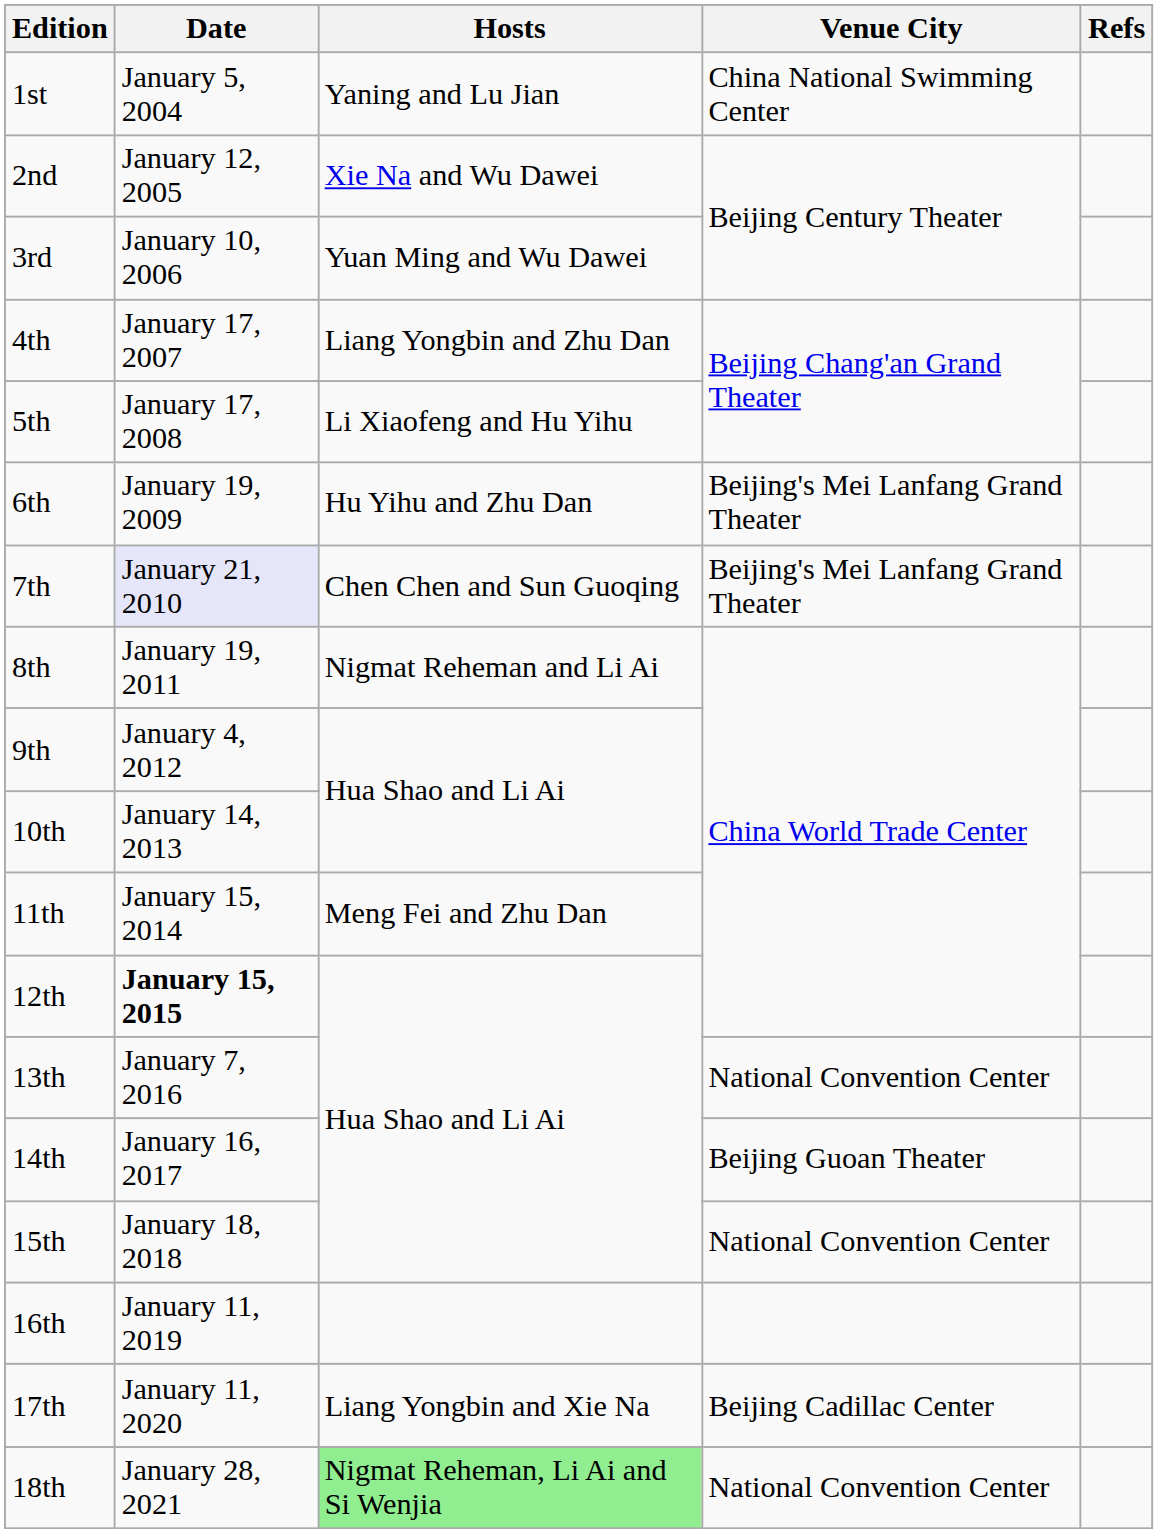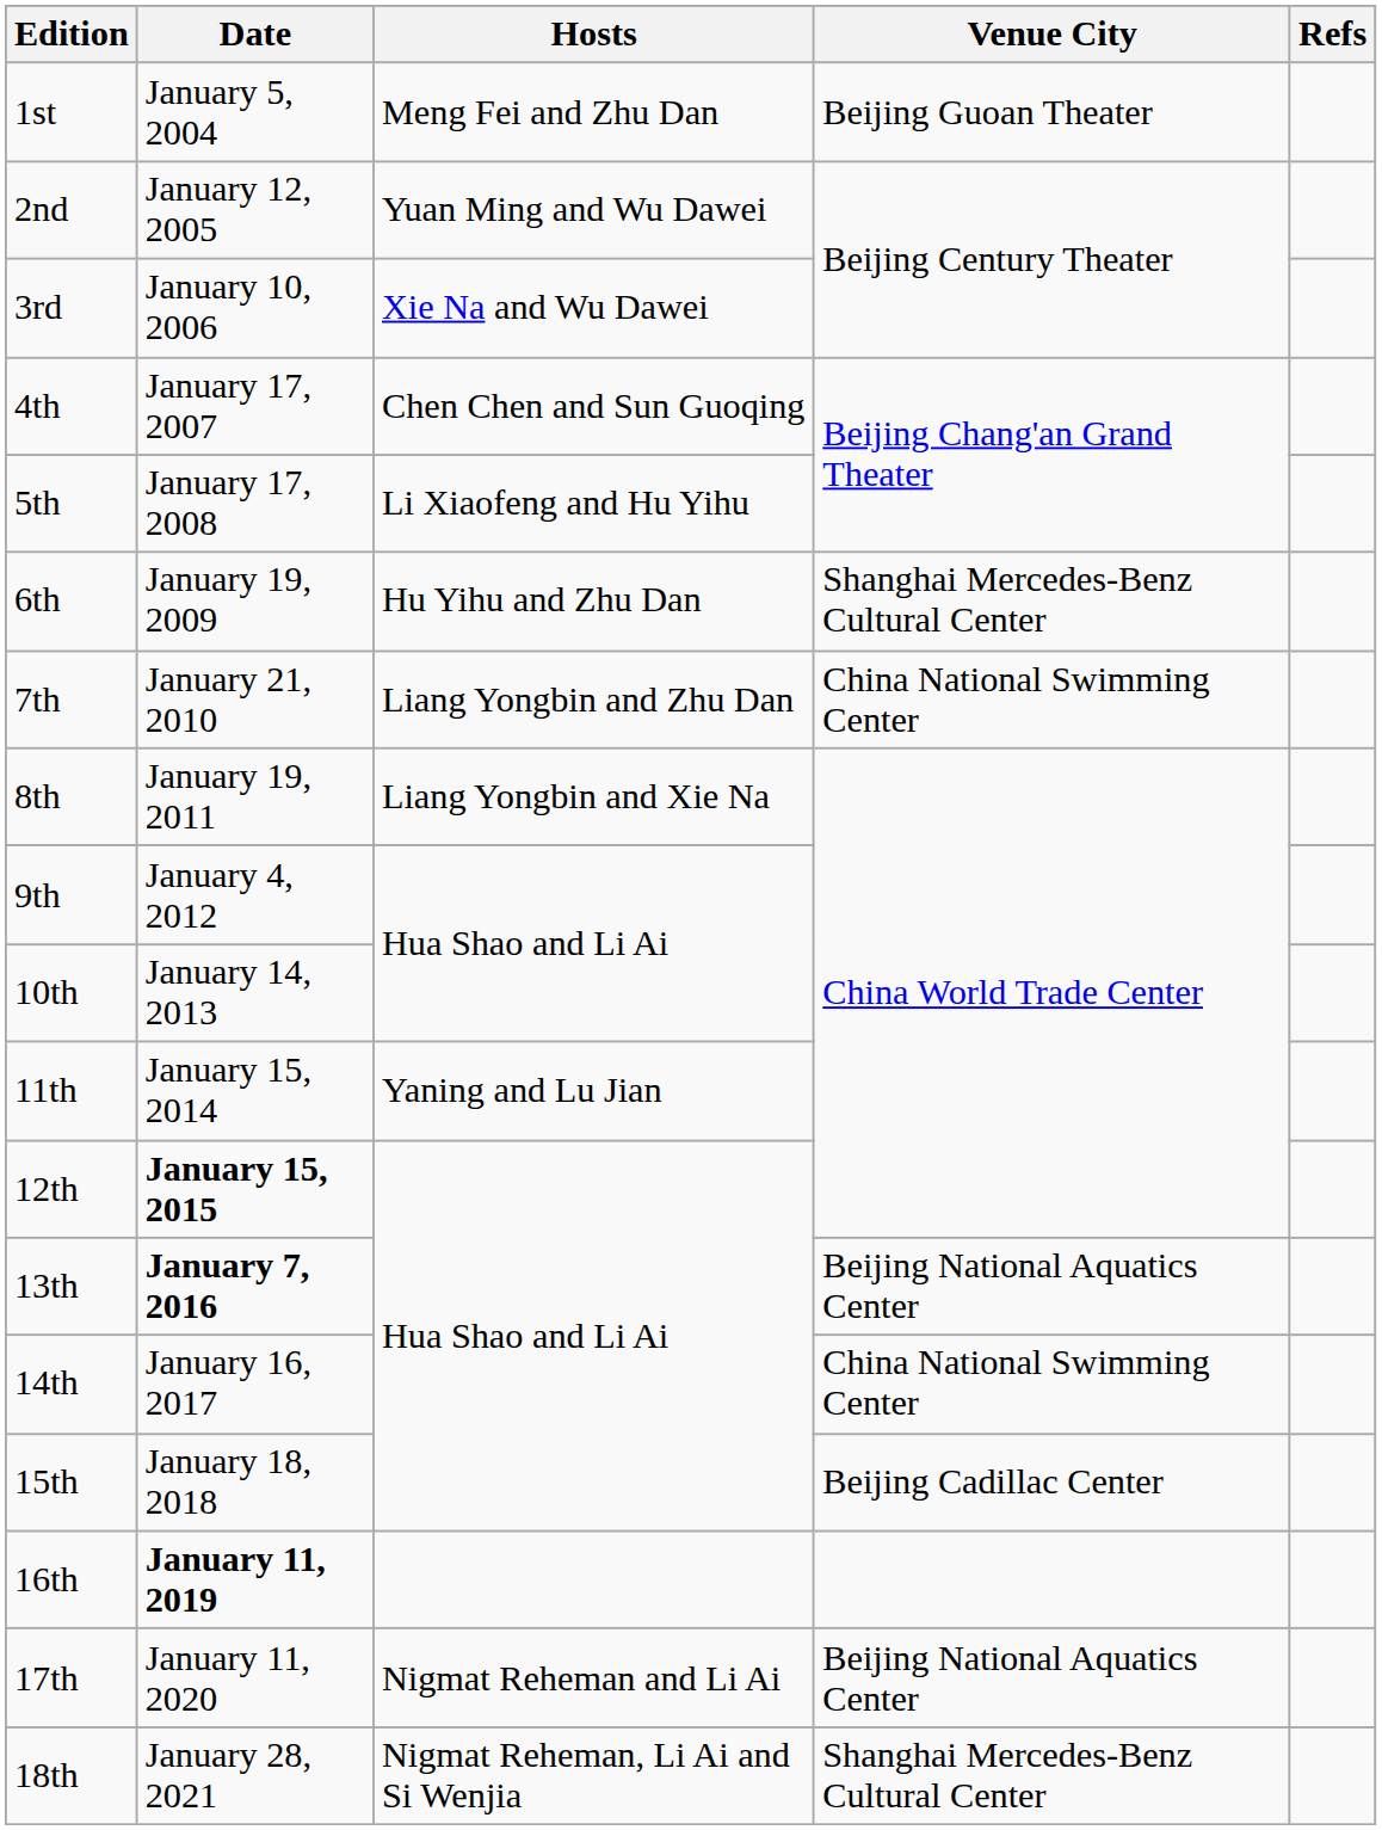 <table class="wikitable sortable">
 <tr>
 <th>Edition</th>
 <th>Date</th>
 <th>Hosts</th>
 <th>Venue City</th>
 <th>Refs</th>
 </tr>
 <tr>
 <td>1st</td>
 <td>January 5, 2004</td>
-<td>Yaning and Lu Jian</td>
-<td>China National Swimming Center</td>
+<td>Meng Fei and Zhu Dan</td>
+<td>Beijing Guoan Theater</td>
 <td></td>
 </tr>
 <tr>
 <td>2nd</td>
 <td>January 12, 2005</td>
-<td><a href='#'>Xie Na</a> and Wu Dawei</td>
+<td>Yuan Ming and Wu Dawei</td>
 <td rowspan="2">Beijing Century Theater</td>
 <td></td>
 </tr>
 <tr>
 <td>3rd</td>
 <td>January 10, 2006</td>
-<td>Yuan Ming and Wu Dawei</td>
+<td><a href='#'>Xie Na</a> and Wu Dawei</td>
 <td></td>
 </tr>
 <tr>
 <td>4th</td>
 <td>January 17, 2007</td>
-<td>Liang Yongbin and Zhu Dan</td>
+<td>Chen Chen and Sun Guoqing</td>
 <td rowspan="2"><a href='#'>Beijing Chang'an Grand Theater</a></td>
 <td></td>
 </tr>
 <tr>
 <td>5th</td>
 <td>January 17, 2008</td>
 <td>Li Xiaofeng and Hu Yihu</td>
 <td></td>
 </tr>
 <tr>
 <td>6th</td>
 <td>January 19, 2009</td>
 <td>Hu Yihu and Zhu Dan</td>
-<td>Beijing's Mei Lanfang Grand Theater</td>
+<td>Shanghai Mercedes-Benz Cultural Center</td>
 <td></td>
 </tr>
 <tr>
 <td>7th</td>
-<td style="background: lavender;">January 21, 2010</td>
-<td>Chen Chen and Sun Guoqing</td>
-<td>Beijing's Mei Lanfang Grand Theater</td>
+<td>January 21, 2010</td>
+<td>Liang Yongbin and Zhu Dan</td>
+<td>China National Swimming Center</td>
 <td></td>
 </tr>
 <tr>
 <td>8th</td>
 <td>January 19, 2011</td>
-<td>Nigmat Reheman and Li Ai</td>
+<td>Liang Yongbin and Xie Na</td>
 <td rowspan="5"><a href='#'>China World Trade Center</a></td>
 <td></td>
 </tr>
 <tr>
 <td>9th</td>
 <td>January 4, 2012</td>
 <td rowspan="2">Hua Shao and Li Ai</td>
 <td></td>
 </tr>
 <tr>
 <td>10th</td>
 <td>January 14, 2013</td>
 <td></td>
 </tr>
 <tr>
 <td>11th</td>
 <td>January 15, 2014</td>
-<td>Meng Fei and Zhu Dan</td>
+<td>Yaning and Lu Jian</td>
 <td></td>
 </tr>
 <tr>
 <td>12th</td>
 <td><strong>January 15, 2015</strong></td>
 <td rowspan="4">Hua Shao and Li Ai</td>
 <td></td>
 </tr>
 <tr>
 <td>13th</td>
-<td>January 7, 2016</td>
-<td>National Convention Center</td>
+<td><strong>January 7, 2016</strong></td>
+<td>Beijing National Aquatics Center</td>
 <td></td>
 </tr>
 <tr>
 <td>14th</td>
 <td>January 16, 2017</td>
-<td>Beijing Guoan Theater</td>
+<td>China National Swimming Center</td>
 <td></td>
 </tr>
 <tr>
 <td>15th</td>
 <td>January 18, 2018</td>
-<td>National Convention Center</td>
+<td>Beijing Cadillac Center</td>
 <td></td>
 </tr>
 <tr>
 <td>16th</td>
-<td>January 11, 2019</td>
+<td><strong>January 11, 2019</strong></td>
 <td></td>
 <td></td>
 <td></td>
 </tr>
 <tr>
 <td>17th</td>
 <td>January 11, 2020</td>
-<td>Liang Yongbin and Xie Na</td>
-<td>Beijing Cadillac Center</td>
+<td>Nigmat Reheman and Li Ai</td>
+<td>Beijing National Aquatics Center</td>
 <td></td>
 </tr>
 <tr>
 <td>18th</td>
 <td>January 28, 2021</td>
-<td style="background: lightgreen;">Nigmat Reheman, Li Ai and Si Wenjia</td>
-<td>National Convention Center</td>
+<td>Nigmat Reheman, Li Ai and Si Wenjia</td>
+<td>Shanghai Mercedes-Benz Cultural Center</td>
 <td></td>
 </tr>
 </table>
